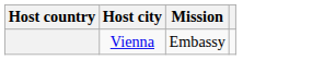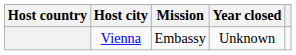 <table class="wikitable plainrowheaders" style="text-align:center;">
 <tr>
 <th scope="col">Host country</th>
 <th scope="col">Host city</th>
 <th scope="col">Mission</th>
+<th scope="col">Year closed</th>
 <th scope="col"></th>
 </tr>
 <tr>
 <th scope="row"></th>
 <td><a href='#'>Vienna</a></td>
 <td>Embassy</td>
+<td>Unknown</td>
 <td></td>
 </tr>
 </table>
